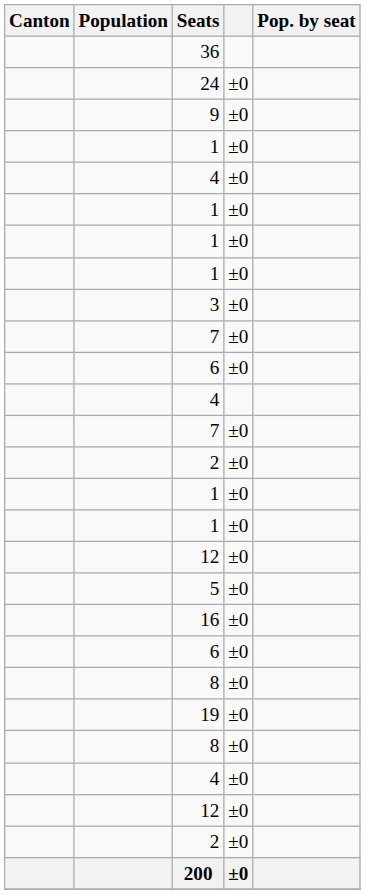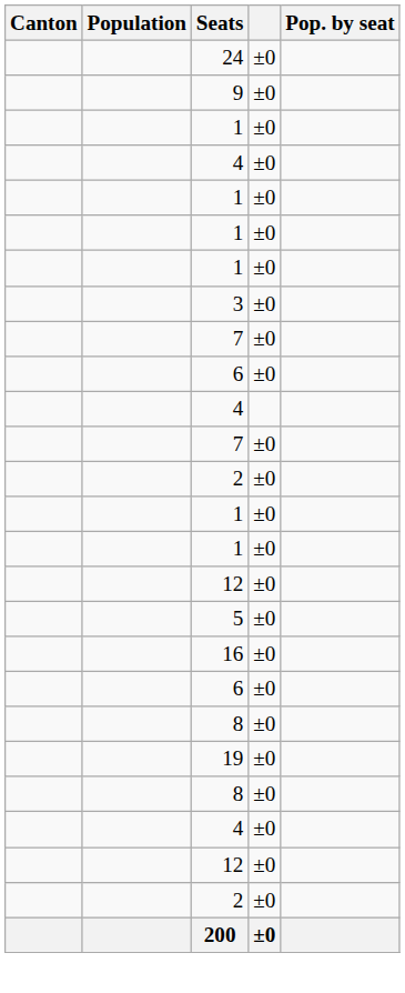 <table class="wikitable sortable" style="font-size:95%; text-align:right;">
 <tr>
 <th>Canton</th>
 <th>Population</th>
 <th>Seats</th>
 <th></th>
 <th>Pop. by seat</th>
-</tr>
-<tr>
-<td style="text-align:left;"></td>
-<td></td>
-<td>36</td>
-<td></td>
-<td></td>
 </tr>
 <tr>
 <td style="text-align:left;"></td>
 <td></td>
 <td>24</td>
 <td>±0</td>
 <td></td>
 </tr>
 <tr>
 <td style="text-align:left;"></td>
 <td></td>
 <td>9</td>
 <td>±0</td>
 <td></td>
 </tr>
 <tr>
 <td style="text-align:left;"></td>
 <td></td>
 <td>1</td>
 <td>±0</td>
 <td></td>
 </tr>
 <tr>
 <td style="text-align:left;"></td>
 <td></td>
 <td>4</td>
 <td>±0</td>
 <td></td>
 </tr>
 <tr>
 <td style="text-align:left;"></td>
 <td></td>
 <td>1</td>
 <td>±0</td>
 <td></td>
 </tr>
 <tr>
 <td style="text-align:left;"></td>
 <td></td>
 <td>1</td>
 <td>±0</td>
 <td></td>
 </tr>
 <tr>
 <td style="text-align:left;"></td>
 <td></td>
 <td>1</td>
 <td>±0</td>
 <td></td>
 </tr>
 <tr>
 <td style="text-align:left;"></td>
 <td></td>
 <td>3</td>
 <td>±0</td>
 <td></td>
 </tr>
 <tr>
 <td style="text-align:left;"></td>
 <td></td>
 <td>7</td>
 <td>±0</td>
 <td></td>
 </tr>
 <tr>
 <td style="text-align:left;"></td>
 <td></td>
 <td>6</td>
 <td>±0</td>
 <td></td>
 </tr>
 <tr>
 <td style="text-align:left;"></td>
 <td></td>
 <td>4</td>
 <td></td>
 <td></td>
 </tr>
 <tr>
 <td style="text-align:left;"></td>
 <td></td>
 <td>7</td>
 <td>±0</td>
 <td></td>
 </tr>
 <tr>
 <td style="text-align:left;"></td>
 <td></td>
 <td>2</td>
 <td>±0</td>
 <td></td>
 </tr>
 <tr>
 <td style="text-align:left;"></td>
 <td></td>
 <td>1</td>
 <td>±0</td>
 <td></td>
 </tr>
 <tr>
 <td style="text-align:left;"></td>
 <td></td>
 <td>1</td>
 <td>±0</td>
 <td></td>
 </tr>
 <tr>
 <td style="text-align:left;"></td>
 <td></td>
 <td>12</td>
 <td>±0</td>
 <td></td>
 </tr>
 <tr>
 <td style="text-align:left;"></td>
 <td></td>
 <td>5</td>
 <td>±0</td>
 <td></td>
 </tr>
 <tr>
 <td style="text-align:left;"></td>
 <td></td>
 <td>16</td>
 <td>±0</td>
 <td></td>
 </tr>
 <tr>
 <td style="text-align:left;"></td>
 <td></td>
 <td>6</td>
 <td>±0</td>
 <td></td>
 </tr>
 <tr>
 <td style="text-align:left;"></td>
 <td></td>
 <td>8</td>
 <td>±0</td>
 <td></td>
 </tr>
 <tr>
 <td style="text-align:left;"></td>
 <td></td>
 <td>19</td>
 <td>±0</td>
 <td></td>
 </tr>
 <tr>
 <td style="text-align:left;"></td>
 <td></td>
 <td>8</td>
 <td>±0</td>
 <td></td>
 </tr>
 <tr>
 <td style="text-align:left;"></td>
 <td></td>
 <td>4</td>
 <td>±0</td>
 <td></td>
 </tr>
 <tr>
 <td style="text-align:left;"></td>
 <td></td>
 <td>12</td>
 <td>±0</td>
 <td></td>
 </tr>
 <tr>
 <td style="text-align:left;"></td>
 <td></td>
 <td>2</td>
 <td>±0</td>
 <td></td>
 </tr>
 <tr>
 <th style="text-align:left;"></th>
 <th></th>
 <th>200</th>
 <th>±0</th>
 <th></th>
 </tr>
 <tr>
 </tr>
 </table>
